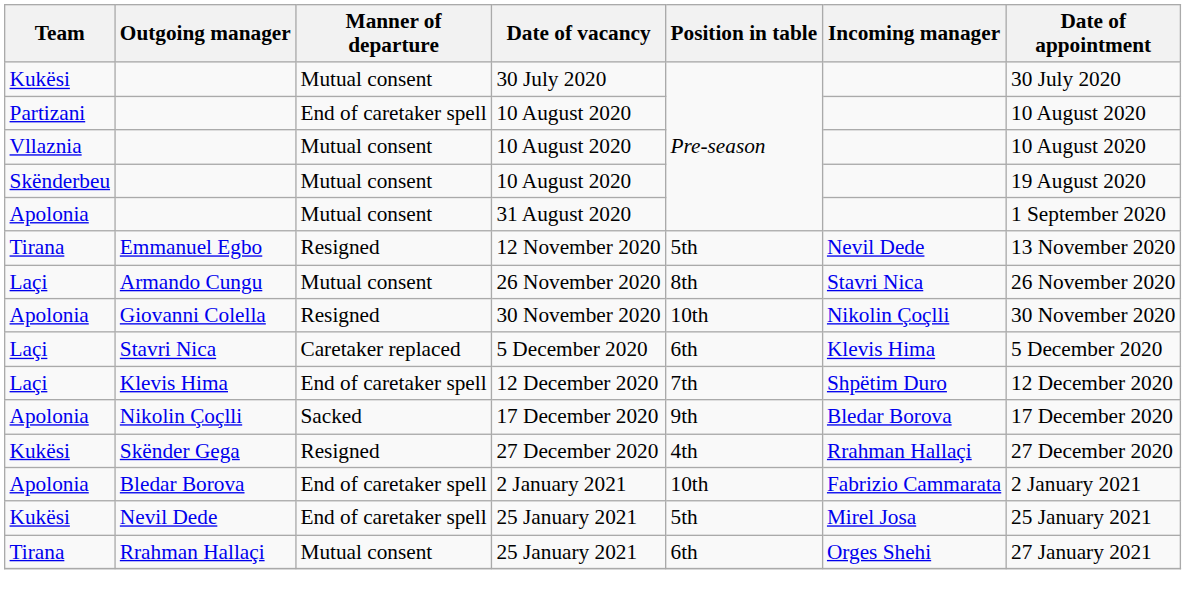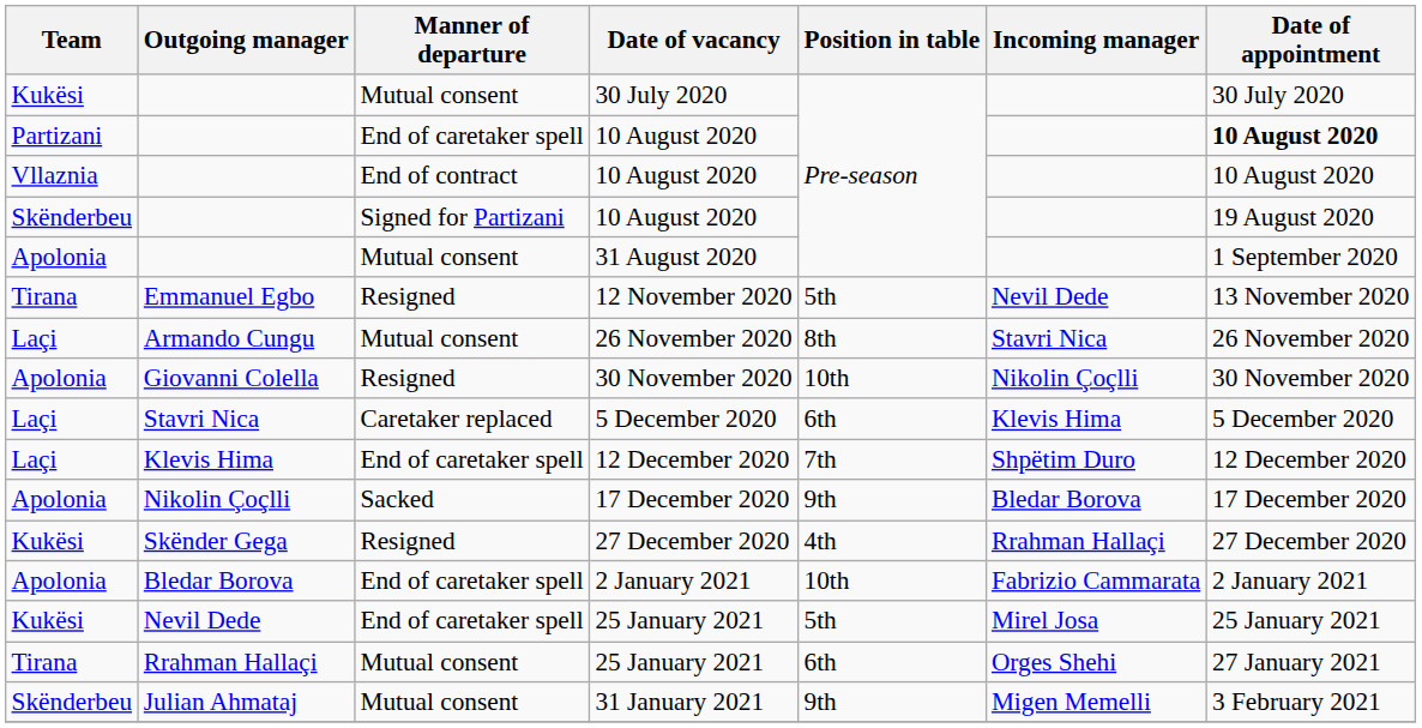 <table class="wikitable sortable">
 <tr>
 <th>Team</th>
 <th>Outgoing manager</th>
 <th>Manner of<br>departure</th>
 <th>Date of vacancy</th>
 <th>Position in table</th>
 <th>Incoming manager</th>
 <th>Date of<br>appointment</th>
 </tr>
 <tr>
 <td><a href='#'>Kukësi</a></td>
 <td> </td>
 <td>Mutual consent</td>
 <td>30 July 2020</td>
 <td rowspan=5><em>Pre-season</em></td>
 <td> </td>
 <td>30 July 2020</td>
 </tr>
 <tr>
 <td><a href='#'>Partizani</a></td>
 <td> </td>
 <td>End of caretaker spell</td>
 <td>10 August 2020</td>
 <td> </td>
-<td>10 August 2020</td>
+<td><strong>10 August 2020</strong></td>
 </tr>
 <tr>
 <td><a href='#'>Vllaznia</a></td>
 <td> </td>
-<td>Mutual consent</td>
+<td>End of contract</td>
 <td>10 August 2020</td>
 <td> </td>
 <td>10 August 2020</td>
 </tr>
 <tr>
 <td><a href='#'>Skënderbeu</a></td>
 <td> </td>
-<td>Mutual consent</td>
+<td>Signed for <a href='#'>Partizani</a></td>
 <td>10 August 2020</td>
 <td> </td>
 <td>19 August 2020</td>
 </tr>
 <tr>
 <td><a href='#'>Apolonia</a></td>
 <td> </td>
 <td>Mutual consent</td>
 <td>31 August 2020</td>
 <td> </td>
 <td>1 September 2020</td>
 </tr>
 <tr>
 <td><a href='#'>Tirana</a></td>
 <td> <a href='#'>Emmanuel Egbo</a></td>
 <td>Resigned</td>
 <td>12 November 2020</td>
 <td>5th</td>
 <td> <a href='#'>Nevil Dede</a></td>
 <td>13 November 2020</td>
 </tr>
 <tr>
 <td><a href='#'>Laçi</a></td>
 <td> <a href='#'>Armando Cungu</a></td>
 <td>Mutual consent</td>
 <td>26 November 2020</td>
 <td>8th</td>
 <td> <a href='#'>Stavri Nica</a></td>
 <td>26 November 2020</td>
 </tr>
 <tr>
 <td><a href='#'>Apolonia</a></td>
 <td> <a href='#'>Giovanni Colella</a></td>
 <td>Resigned</td>
 <td>30 November 2020</td>
 <td>10th</td>
 <td> <a href='#'>Nikolin Çoçlli</a></td>
 <td>30 November 2020</td>
 </tr>
 <tr>
 <td><a href='#'>Laçi</a></td>
 <td> <a href='#'>Stavri Nica</a></td>
 <td>Caretaker replaced</td>
 <td>5 December 2020</td>
 <td>6th</td>
 <td> <a href='#'>Klevis Hima</a></td>
 <td>5 December 2020</td>
 </tr>
 <tr>
 <td><a href='#'>Laçi</a></td>
 <td> <a href='#'>Klevis Hima</a></td>
 <td>End of caretaker spell</td>
 <td>12 December 2020</td>
 <td>7th</td>
 <td> <a href='#'>Shpëtim Duro</a></td>
 <td>12 December 2020</td>
 </tr>
 <tr>
 <td><a href='#'>Apolonia</a></td>
 <td> <a href='#'>Nikolin Çoçlli</a></td>
 <td>Sacked</td>
 <td>17 December 2020</td>
 <td>9th</td>
 <td> <a href='#'>Bledar Borova</a></td>
 <td>17 December 2020</td>
 </tr>
 <tr>
 <td><a href='#'>Kukësi</a></td>
 <td> <a href='#'>Skënder Gega</a></td>
 <td>Resigned</td>
 <td>27 December 2020</td>
 <td>4th</td>
 <td> <a href='#'>Rrahman Hallaçi</a></td>
 <td>27 December 2020</td>
 </tr>
 <tr>
 <td><a href='#'>Apolonia</a></td>
 <td> <a href='#'>Bledar Borova</a></td>
 <td>End of caretaker spell</td>
 <td>2 January 2021</td>
 <td>10th</td>
 <td> <a href='#'>Fabrizio Cammarata</a></td>
 <td>2 January 2021</td>
 </tr>
 <tr>
 <td><a href='#'>Kukësi</a></td>
 <td> <a href='#'>Nevil Dede</a></td>
 <td>End of caretaker spell</td>
 <td>25 January 2021</td>
 <td>5th</td>
 <td> <a href='#'>Mirel Josa</a></td>
 <td>25 January 2021</td>
 </tr>
 <tr>
 <td><a href='#'>Tirana</a></td>
 <td> <a href='#'>Rrahman Hallaçi</a></td>
 <td>Mutual consent</td>
 <td>25 January 2021</td>
 <td>6th</td>
 <td> <a href='#'>Orges Shehi</a></td>
 <td>27 January 2021</td>
 </tr>
 <tr>
+<td><a href='#'>Skënderbeu</a></td>
+<td> <a href='#'>Julian Ahmataj</a></td>
+<td>Mutual consent</td>
+<td>31 January 2021</td>
+<td>9th</td>
+<td> <a href='#'>Migen Memelli</a></td>
+<td>3 February 2021</td>
+</tr>
+<tr>
 </tr>
 </table>
